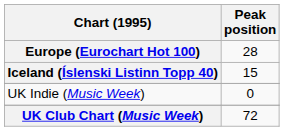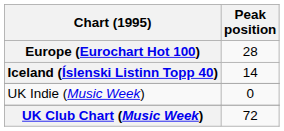 <table class="wikitable sortable plainrowheaders" style="text-align:center">
 <tr>
 <th>Chart (1995)</th>
 <th>Peak<br>position</th>
 </tr>
 <tr>
 <th scope="row">Europe (<a href='#'>Eurochart Hot 100</a>)</th>
 <td>28</td>
 </tr>
 <tr>
 <th scope="row">Iceland (<a href='#'>Íslenski Listinn Topp 40</a>)</th>
-<td>15</td>
+<td>14</td>
 </tr>
 <tr>
 </tr>
 <tr>
 </tr>
 <tr>
 </tr>
 <tr>
 </tr>
 <tr>
 <td align=left>UK Indie (<em><a href='#'>Music Week</a></em>)</td>
 <td align=center>0</td>
 </tr>
 <tr>
 </tr>
 <tr>
 <th scope="row"><a href='#'>UK Club Chart</a> (<em><a href='#'>Music Week</a></em>)</th>
 <td>72</td>
 </tr>
 </table>
